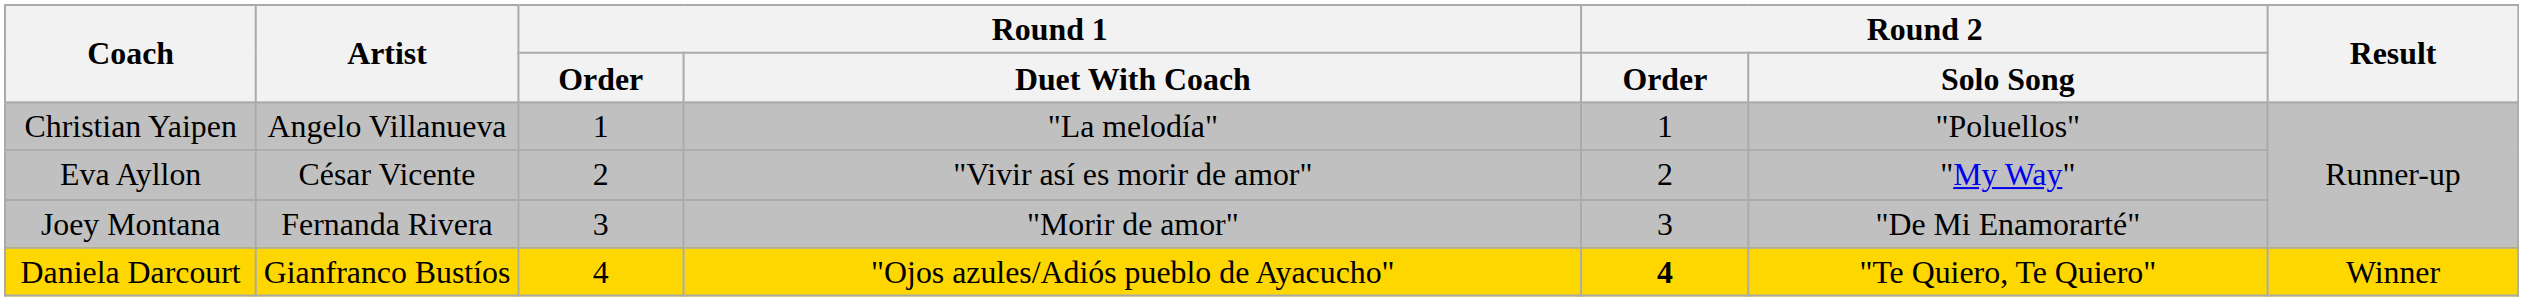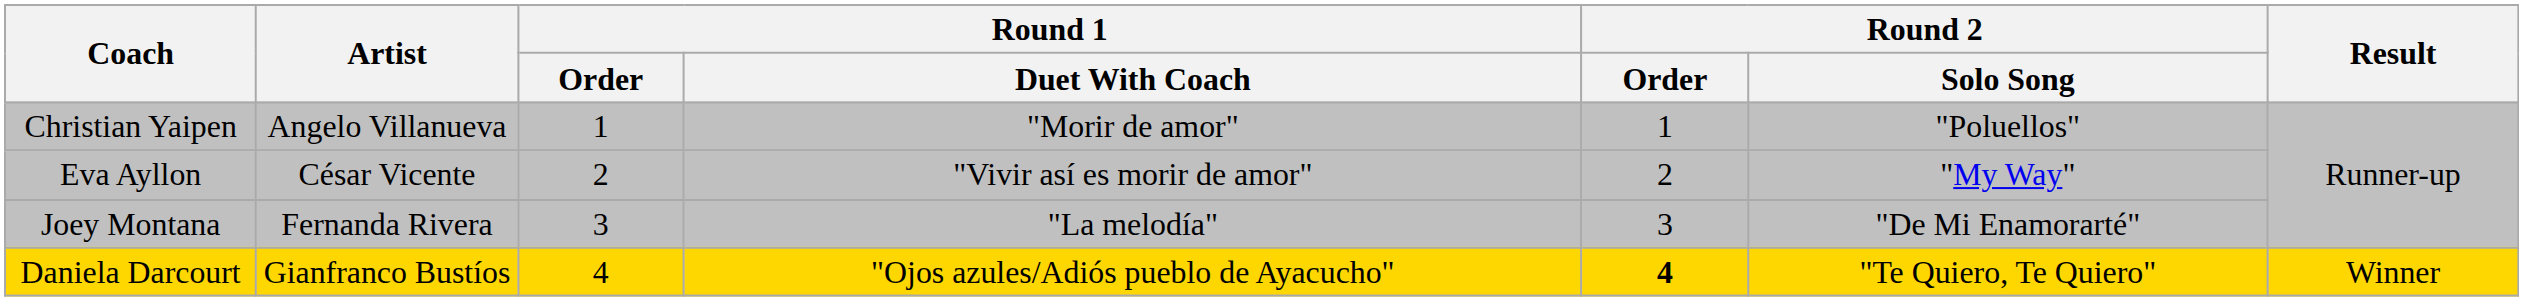 <table class="wikitable" style="text-align:center; line-height:17px; font-size:100%; width:100%; white-space:nowrap;">
 <tr>
 <th rowspan="2" width="10%">Coach</th>
 <th rowspan="2" width="10%">Artist</th>
 <th colspan="2">Round 1</th>
 <th colspan="2">Round 2</th>
 <th rowspan="2">Result</th>
 </tr>
 <tr>
 <th>Order</th>
 <th>Duet With Coach</th>
 <th>Order</th>
 <th>Solo Song</th>
 </tr>
 <tr style="background:silver" |>
 <td>Christian Yaipen</td>
 <td>Angelo Villanueva</td>
 <td>1</td>
-<td>"La melodía"</td>
+<td>"Morir de amor"</td>
 <td>1</td>
 <td>"Poluellos"</td>
 <td rowspan="3">Runner-up</td>
 </tr>
 <tr style="background:silver" |>
 <td>Eva Ayllon</td>
 <td>César Vicente</td>
 <td>2</td>
 <td>"Vivir así es morir de amor"</td>
 <td>2</td>
 <td>"<a href='#'>My Way</a>"</td>
 </tr>
 <tr style="background:silver" |>
 <td>Joey Montana</td>
 <td>Fernanda Rivera</td>
 <td>3</td>
-<td>"Morir de amor"</td>
+<td>"La melodía"</td>
 <td>3</td>
 <td>"De Mi Enamorarté"</td>
 </tr>
 <tr style="background:gold" |>
 <td>Daniela Darcourt</td>
 <td>Gianfranco Bustíos</td>
 <td>4</td>
 <td>"Ojos azules/Adiós pueblo de Ayacucho"</td>
 <td><strong>4</strong></td>
 <td>"Te Quiero, Te Quiero"</td>
 <td>Winner</td>
 </tr>
 </table>
